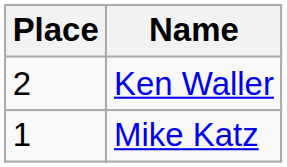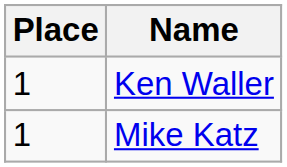 <table class="wikitable">
 <tr>
 <th>Place</th>
 <th>Name</th>
 </tr>
 <tr>
-<td>2</td>
+<td>1</td>
 <td> <a href='#'>Ken Waller</a></td>
 </tr>
 <tr>
 <td>1</td>
 <td> <a href='#'>Mike Katz</a></td>
 </tr>
 </table>
